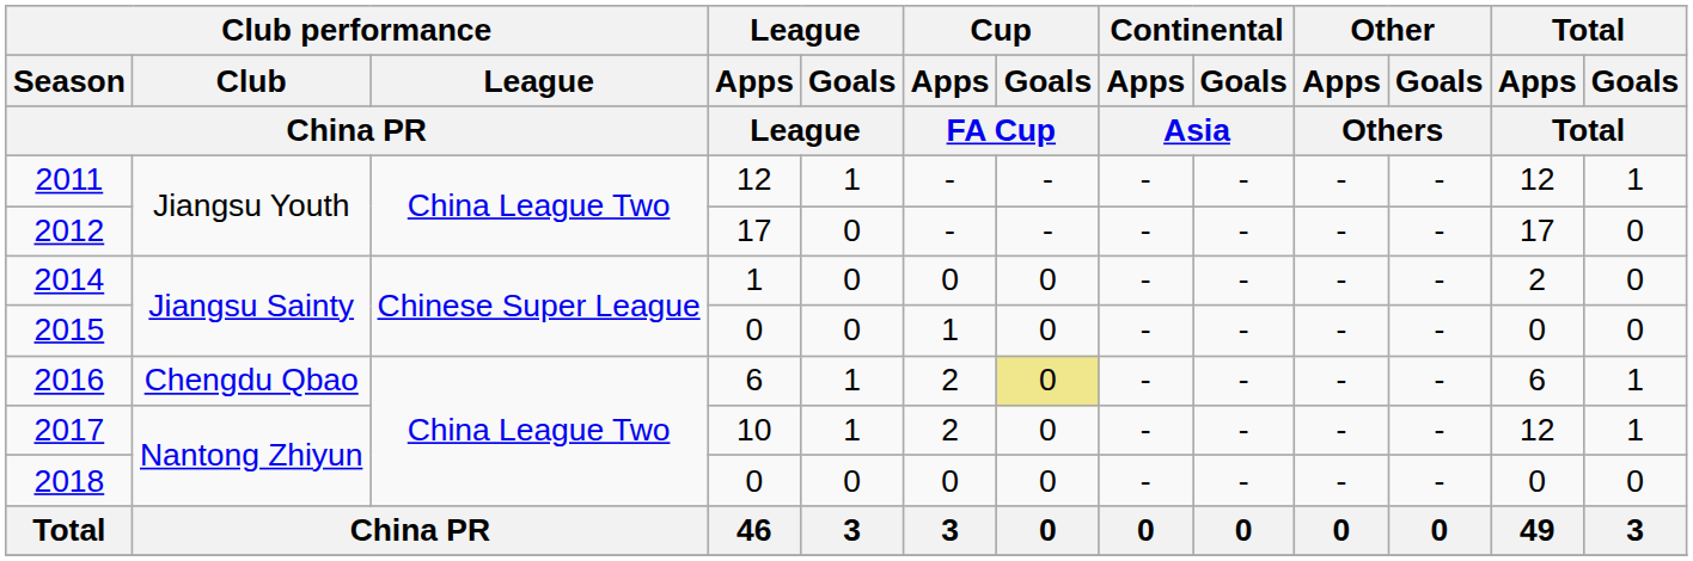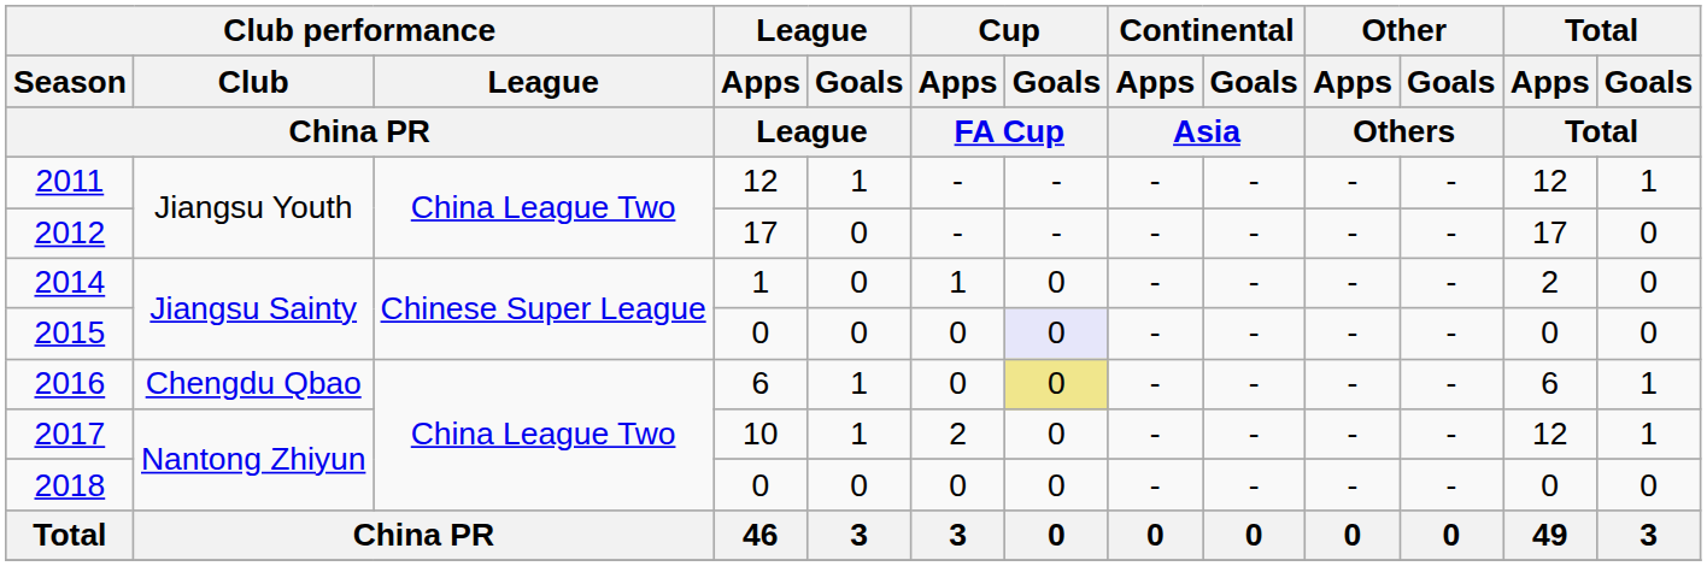 <table class="wikitable" style="text-align:center">
 <tr>
 <th colspan=3>Club performance</th>
 <th colspan=2>League</th>
 <th colspan=2>Cup</th>
 <th colspan=2>Continental</th>
 <th colspan=2>Other</th>
 <th colspan=2>Total</th>
 </tr>
 <tr>
 <th>Season</th>
 <th>Club</th>
 <th>League</th>
 <th>Apps</th>
 <th>Goals</th>
 <th>Apps</th>
 <th>Goals</th>
 <th>Apps</th>
 <th>Goals</th>
 <th>Apps</th>
 <th>Goals</th>
 <th>Apps</th>
 <th>Goals</th>
 </tr>
 <tr>
 <th colspan=3>China PR</th>
 <th colspan=2>League</th>
 <th colspan=2><a href='#'>FA Cup</a></th>
 <th colspan=2><a href='#'>Asia</a></th>
 <th colspan=2>Others</th>
 <th colspan=2>Total</th>
 </tr>
 <tr>
 <td><a href='#'>2011</a></td>
 <td rowspan="2">Jiangsu Youth</td>
 <td rowspan="2"><a href='#'>China League Two</a></td>
 <td>12</td>
 <td>1</td>
 <td>-</td>
 <td>-</td>
 <td>-</td>
 <td>-</td>
 <td>-</td>
 <td>-</td>
 <td>12</td>
 <td>1</td>
 </tr>
 <tr>
 <td><a href='#'>2012</a></td>
 <td>17</td>
 <td>0</td>
 <td>-</td>
 <td>-</td>
 <td>-</td>
 <td>-</td>
 <td>-</td>
 <td>-</td>
 <td>17</td>
 <td>0</td>
 </tr>
 <tr>
 <td><a href='#'>2014</a></td>
 <td rowspan="2"><a href='#'>Jiangsu Sainty</a></td>
 <td rowspan="2"><a href='#'>Chinese Super League</a></td>
 <td>1</td>
 <td>0</td>
-<td>0</td>
+<td>1</td>
 <td>0</td>
 <td>-</td>
 <td>-</td>
 <td>-</td>
 <td>-</td>
 <td>2</td>
 <td>0</td>
 </tr>
 <tr>
 <td><a href='#'>2015</a></td>
 <td>0</td>
 <td>0</td>
-<td>1</td>
 <td>0</td>
+<td style="background: lavender;">0</td>
 <td>-</td>
 <td>-</td>
 <td>-</td>
 <td>-</td>
 <td>0</td>
 <td>0</td>
 </tr>
 <tr>
 <td><a href='#'>2016</a></td>
 <td rowspan="1"><a href='#'>Chengdu Qbao</a></td>
 <td rowspan="3"><a href='#'>China League Two</a></td>
 <td>6</td>
 <td>1</td>
-<td>2</td>
+<td>0</td>
 <td style="background: khaki;">0</td>
 <td>-</td>
 <td>-</td>
 <td>-</td>
 <td>-</td>
 <td>6</td>
 <td>1</td>
 </tr>
 <tr>
 <td><a href='#'>2017</a></td>
 <td rowspan="2"><a href='#'>Nantong Zhiyun</a></td>
 <td>10</td>
 <td>1</td>
 <td>2</td>
 <td>0</td>
 <td>-</td>
 <td>-</td>
 <td>-</td>
 <td>-</td>
 <td>12</td>
 <td>1</td>
 </tr>
 <tr>
 <td><a href='#'>2018</a></td>
 <td>0</td>
 <td>0</td>
 <td>0</td>
 <td>0</td>
 <td>-</td>
 <td>-</td>
 <td>-</td>
 <td>-</td>
 <td>0</td>
 <td>0</td>
 </tr>
 <tr>
 <th rowspan=1>Total</th>
 <th colspan=2>China PR</th>
 <th>46</th>
 <th>3</th>
 <th>3</th>
 <th>0</th>
 <th>0</th>
 <th>0</th>
 <th>0</th>
 <th>0</th>
 <th>49</th>
 <th>3</th>
 </tr>
 <tr>
 </tr>
 </table>
